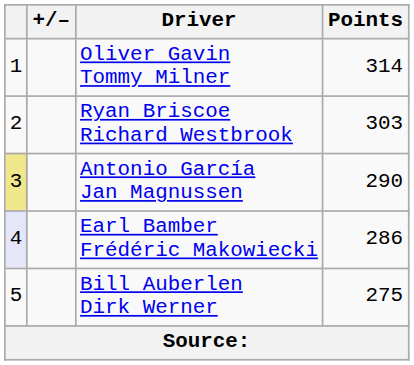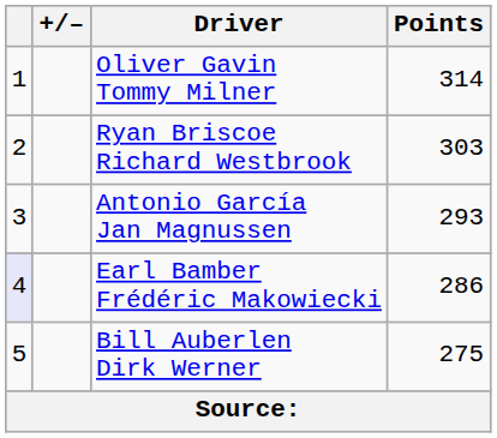 <table class="wikitable" style="font-size: 95%;">
 <tr>
 <th scope="col"></th>
 <th scope="col">+/–</th>
 <th scope="col">Driver</th>
 <th scope="col">Points</th>
 </tr>
 <tr>
 <td align=center>1</td>
 <td align="left"></td>
 <td> <a href='#'>Oliver Gavin</a><br> <a href='#'>Tommy Milner</a></td>
 <td align=right>314</td>
 </tr>
 <tr>
 <td align=center>2</td>
 <td align="left"></td>
 <td> <a href='#'>Ryan Briscoe</a><br> <a href='#'>Richard Westbrook</a></td>
 <td align=right>303</td>
 </tr>
 <tr>
-<td align=center style="background: khaki;">3</td>
+<td align=center>3</td>
 <td align="left"></td>
 <td> <a href='#'>Antonio García</a><br> <a href='#'>Jan Magnussen</a></td>
-<td align=right>290</td>
+<td align=right>293</td>
 </tr>
 <tr>
 <td align=center style="background: lavender;">4</td>
 <td align="left"></td>
 <td> <a href='#'>Earl Bamber</a><br> <a href='#'>Frédéric Makowiecki</a></td>
 <td align=right>286</td>
 </tr>
 <tr>
 <td align=center>5</td>
 <td align="left"></td>
 <td> <a href='#'>Bill Auberlen</a><br> <a href='#'>Dirk Werner</a></td>
 <td align=right>275</td>
 </tr>
 <tr>
 <th colspan=5>Source:</th>
 </tr>
 </table>
